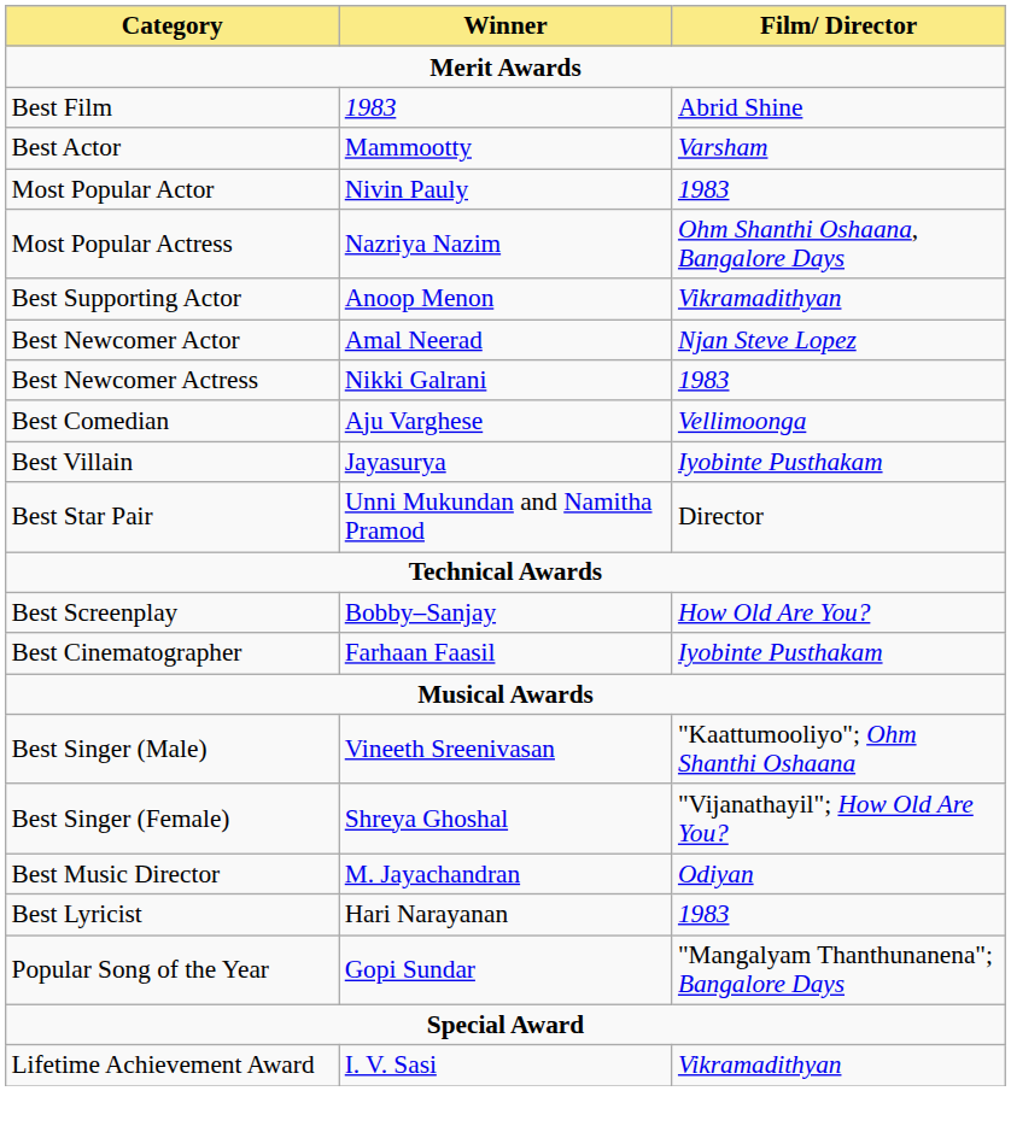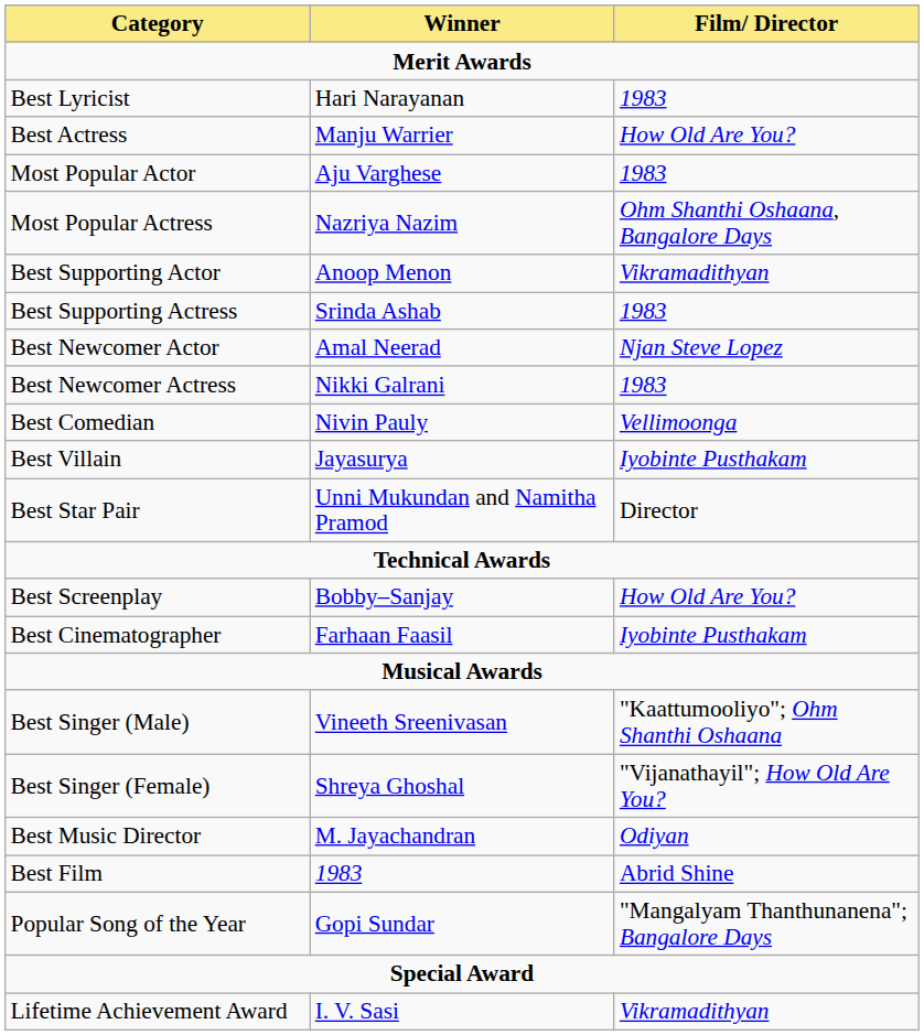 <table class="wikitable" style="width:100%">
 <tr style="background:#BEBEBE">
 <th width="30%" style="background:#FAEB86">Category</th>
 <th width="30%" style="background:#FAEB86">Winner</th>
 <th width="30%" style="background:#FAEB86">Film/ Director</th>
 </tr>
 <tr>
 <td style="text-align:center;" colspan="3"><strong>Merit Awards</strong></td>
 </tr>
 <tr>
-<td>Best Film</td>
+<td>Best Lyricist</td>
+<td>Hari Narayanan</td>
 <td><em><a href='#'>1983</a></em></td>
-<td><a href='#'>Abrid Shine</a></td>
 </tr>
 <tr>
-<td>Best Actor</td>
-<td><a href='#'>Mammootty</a></td>
-<td><em><a href='#'>Varsham</a></em></td>
+<td>Best Actress</td>
+<td><a href='#'>Manju Warrier</a></td>
+<td><em><a href='#'>How Old Are You?</a></em></td>
 </tr>
 <tr>
 <td>Most Popular Actor</td>
-<td><a href='#'>Nivin Pauly</a></td>
+<td><a href='#'>Aju Varghese</a></td>
 <td><em><a href='#'>1983</a></em></td>
 </tr>
 <tr>
 <td>Most Popular Actress</td>
 <td><a href='#'>Nazriya Nazim</a></td>
 <td><em><a href='#'>Ohm Shanthi Oshaana</a></em>, <em><a href='#'>Bangalore Days</a></em></td>
 </tr>
 <tr>
 <td>Best Supporting Actor</td>
 <td><a href='#'>Anoop Menon</a></td>
 <td><em><a href='#'>Vikramadithyan</a></em></td>
 </tr>
 <tr>
+<td>Best Supporting Actress</td>
+<td><a href='#'>Srinda Ashab</a></td>
+<td><em><a href='#'>1983</a></em></td>
+</tr>
+<tr>
 <td>Best Newcomer Actor</td>
 <td><a href='#'>Amal Neerad</a></td>
 <td><em><a href='#'>Njan Steve Lopez</a></em></td>
 </tr>
 <tr>
 <td>Best Newcomer Actress</td>
 <td><a href='#'>Nikki Galrani</a></td>
 <td><em><a href='#'>1983</a></em></td>
 </tr>
 <tr>
 <td>Best Comedian</td>
-<td><a href='#'>Aju Varghese</a></td>
+<td><a href='#'>Nivin Pauly</a></td>
 <td><em><a href='#'>Vellimoonga</a></em></td>
 </tr>
 <tr>
 <td>Best Villain</td>
 <td><a href='#'>Jayasurya</a></td>
 <td><em><a href='#'>Iyobinte Pusthakam</a></em></td>
 </tr>
 <tr>
 <td>Best Star Pair</td>
 <td><a href='#'>Unni Mukundan</a> and <a href='#'>Namitha Pramod</a></td>
 <td>Director</td>
 </tr>
 <tr>
 <td style="text-align:center;" colspan="3"><strong>Technical Awards</strong></td>
 </tr>
 <tr>
 <td>Best Screenplay</td>
 <td><a href='#'>Bobby–Sanjay</a></td>
 <td><em><a href='#'>How Old Are You?</a></em></td>
 </tr>
 <tr>
 <td>Best Cinematographer</td>
 <td><a href='#'>Farhaan Faasil</a></td>
 <td><em><a href='#'>Iyobinte Pusthakam</a></em></td>
 </tr>
 <tr>
 <td style="text-align:center;" colspan="3"><strong>Musical Awards</strong></td>
 </tr>
 <tr>
 <td>Best Singer (Male)</td>
 <td><a href='#'>Vineeth Sreenivasan</a></td>
 <td>"Kaattumooliyo"; <em><a href='#'>Ohm Shanthi Oshaana</a></em></td>
 </tr>
 <tr>
 <td>Best Singer (Female)</td>
 <td><a href='#'>Shreya Ghoshal</a></td>
 <td>"Vijanathayil"; <em><a href='#'>How Old Are You?</a></em></td>
 </tr>
 <tr>
 <td>Best Music Director</td>
 <td><a href='#'>M. Jayachandran</a></td>
 <td><em><a href='#'>Odiyan</a></em></td>
 </tr>
 <tr>
-<td>Best Lyricist</td>
-<td>Hari Narayanan</td>
+<td>Best Film</td>
 <td><em><a href='#'>1983</a></em></td>
+<td><a href='#'>Abrid Shine</a></td>
 </tr>
 <tr>
 <td>Popular Song of the Year</td>
 <td><a href='#'>Gopi Sundar</a></td>
 <td>"Mangalyam Thanthunanena"; <em><a href='#'>Bangalore Days</a></em></td>
 </tr>
 <tr>
 <td style="text-align:center;" colspan="3"><strong>Special Award</strong></td>
 </tr>
 <tr>
 <td>Lifetime Achievement Award</td>
 <td><a href='#'>I. V. Sasi</a></td>
 <td><em><a href='#'>Vikramadithyan</a></em></td>
 </tr>
 </table>
